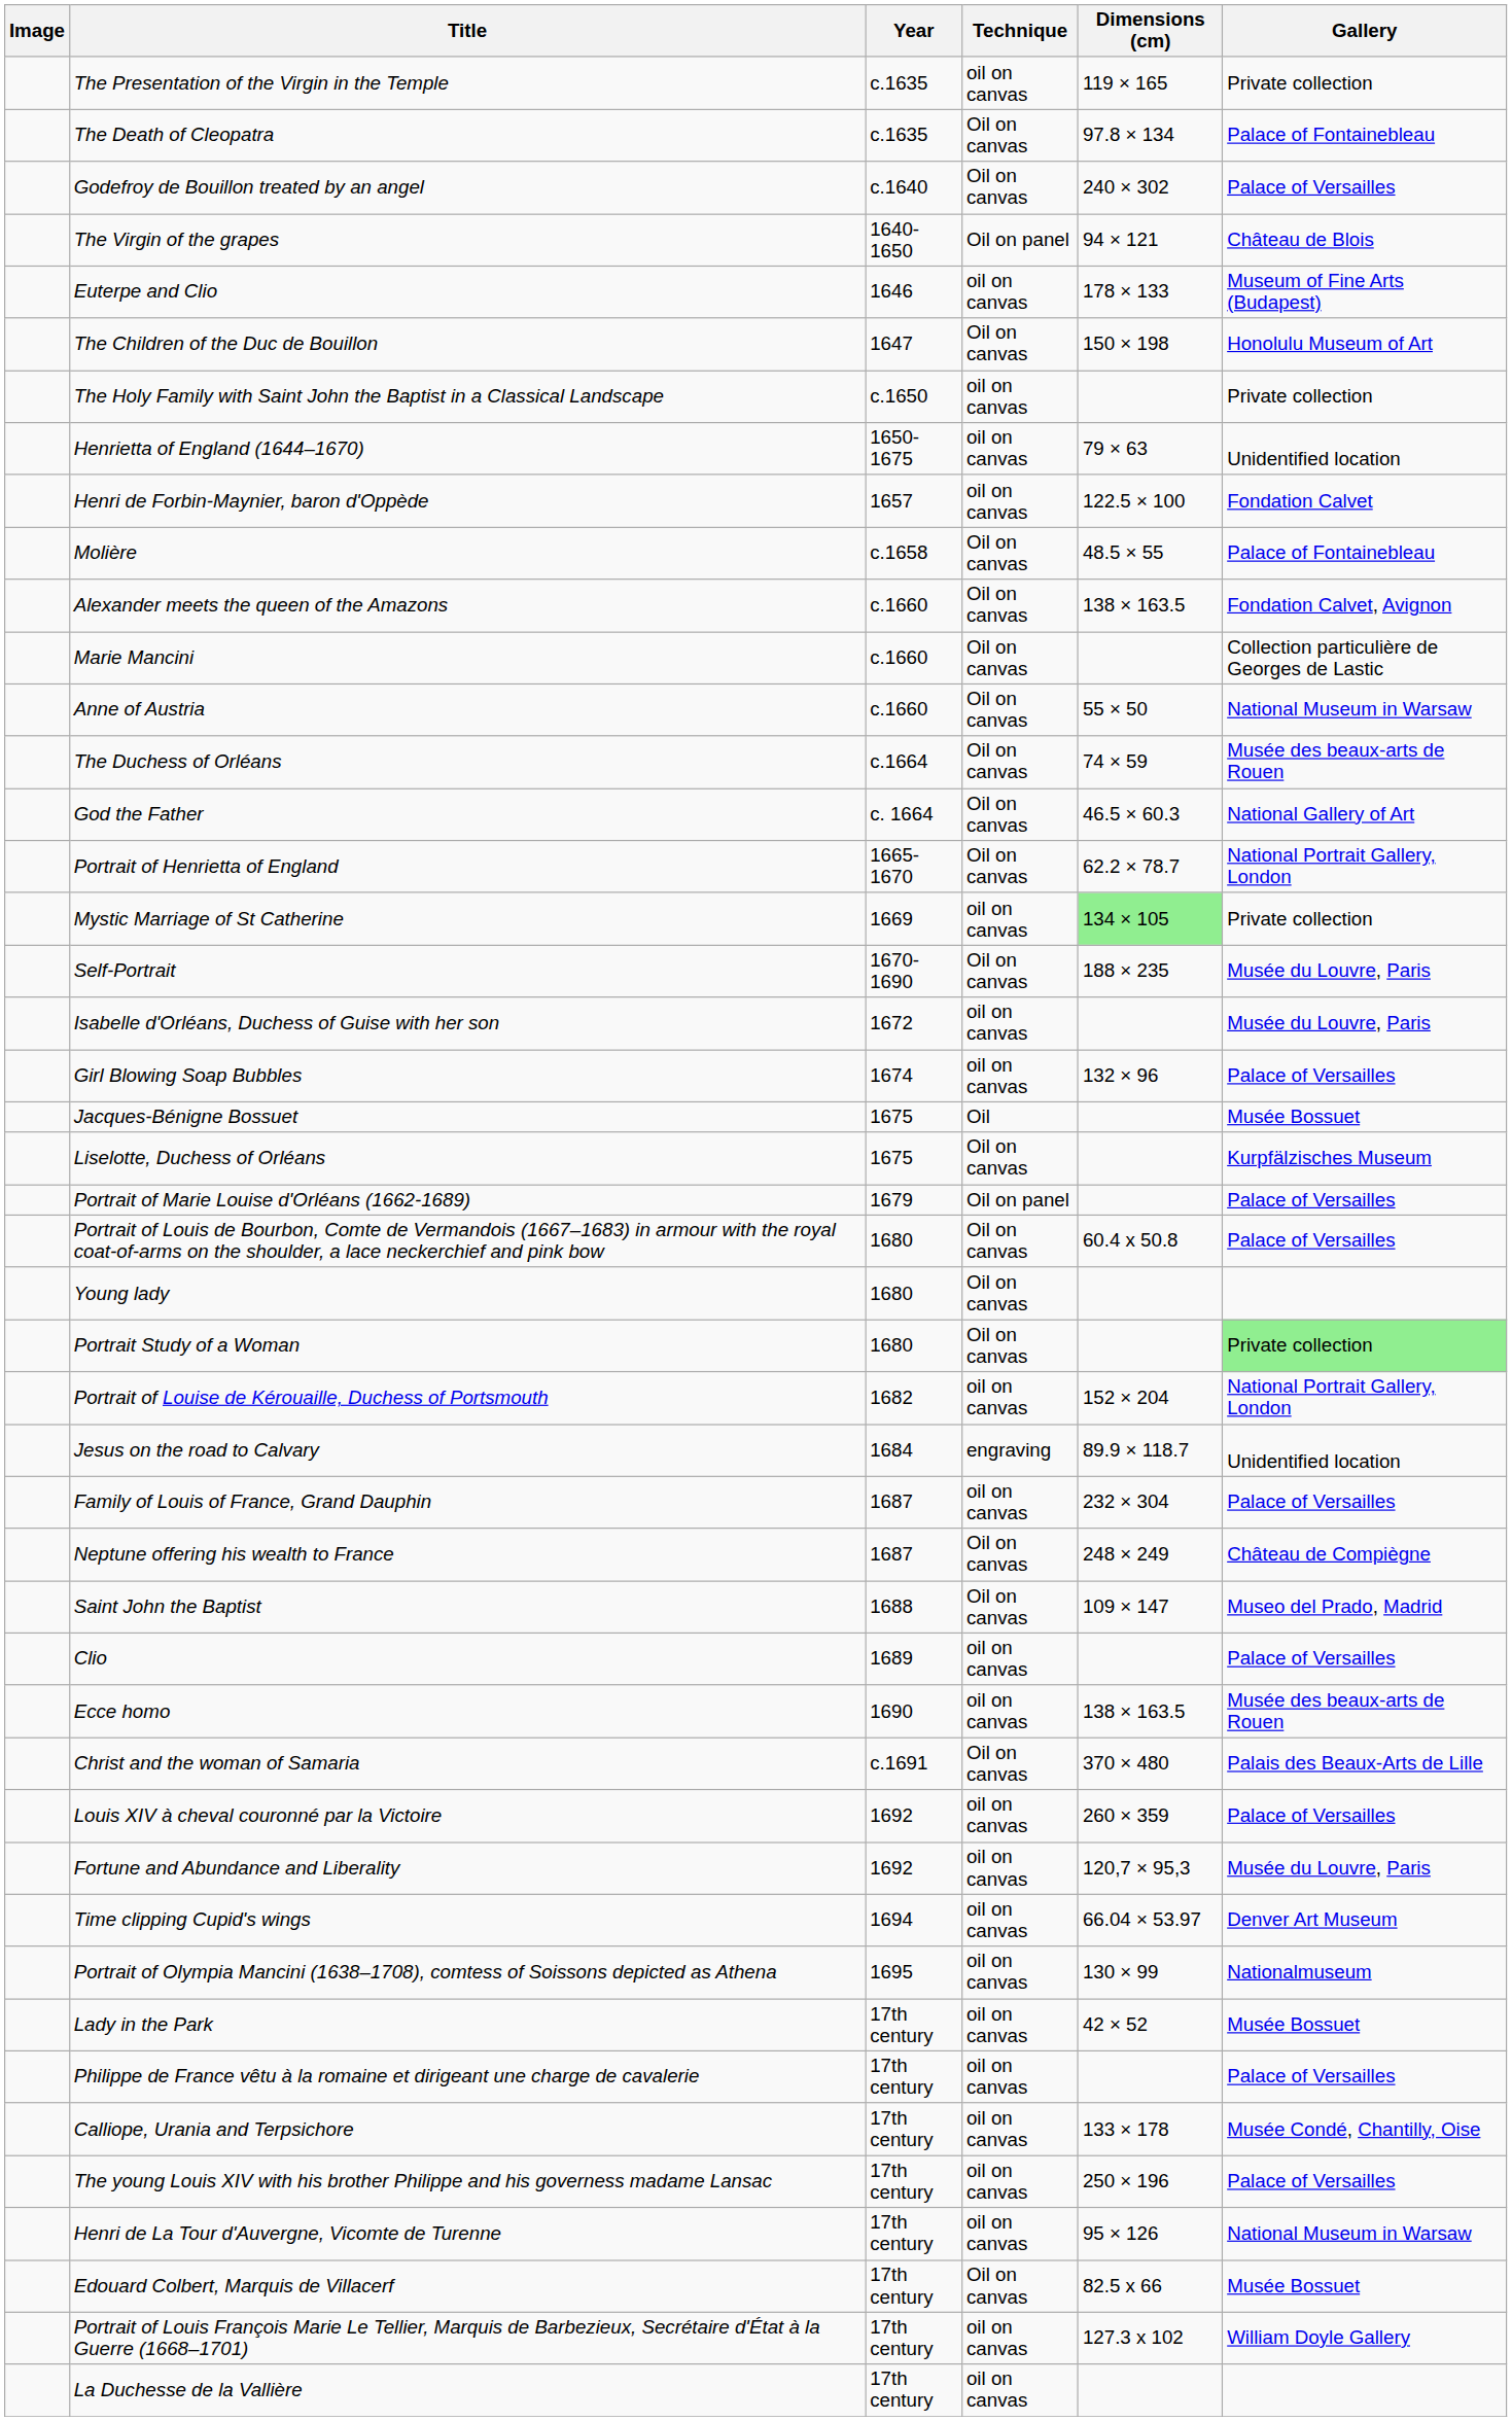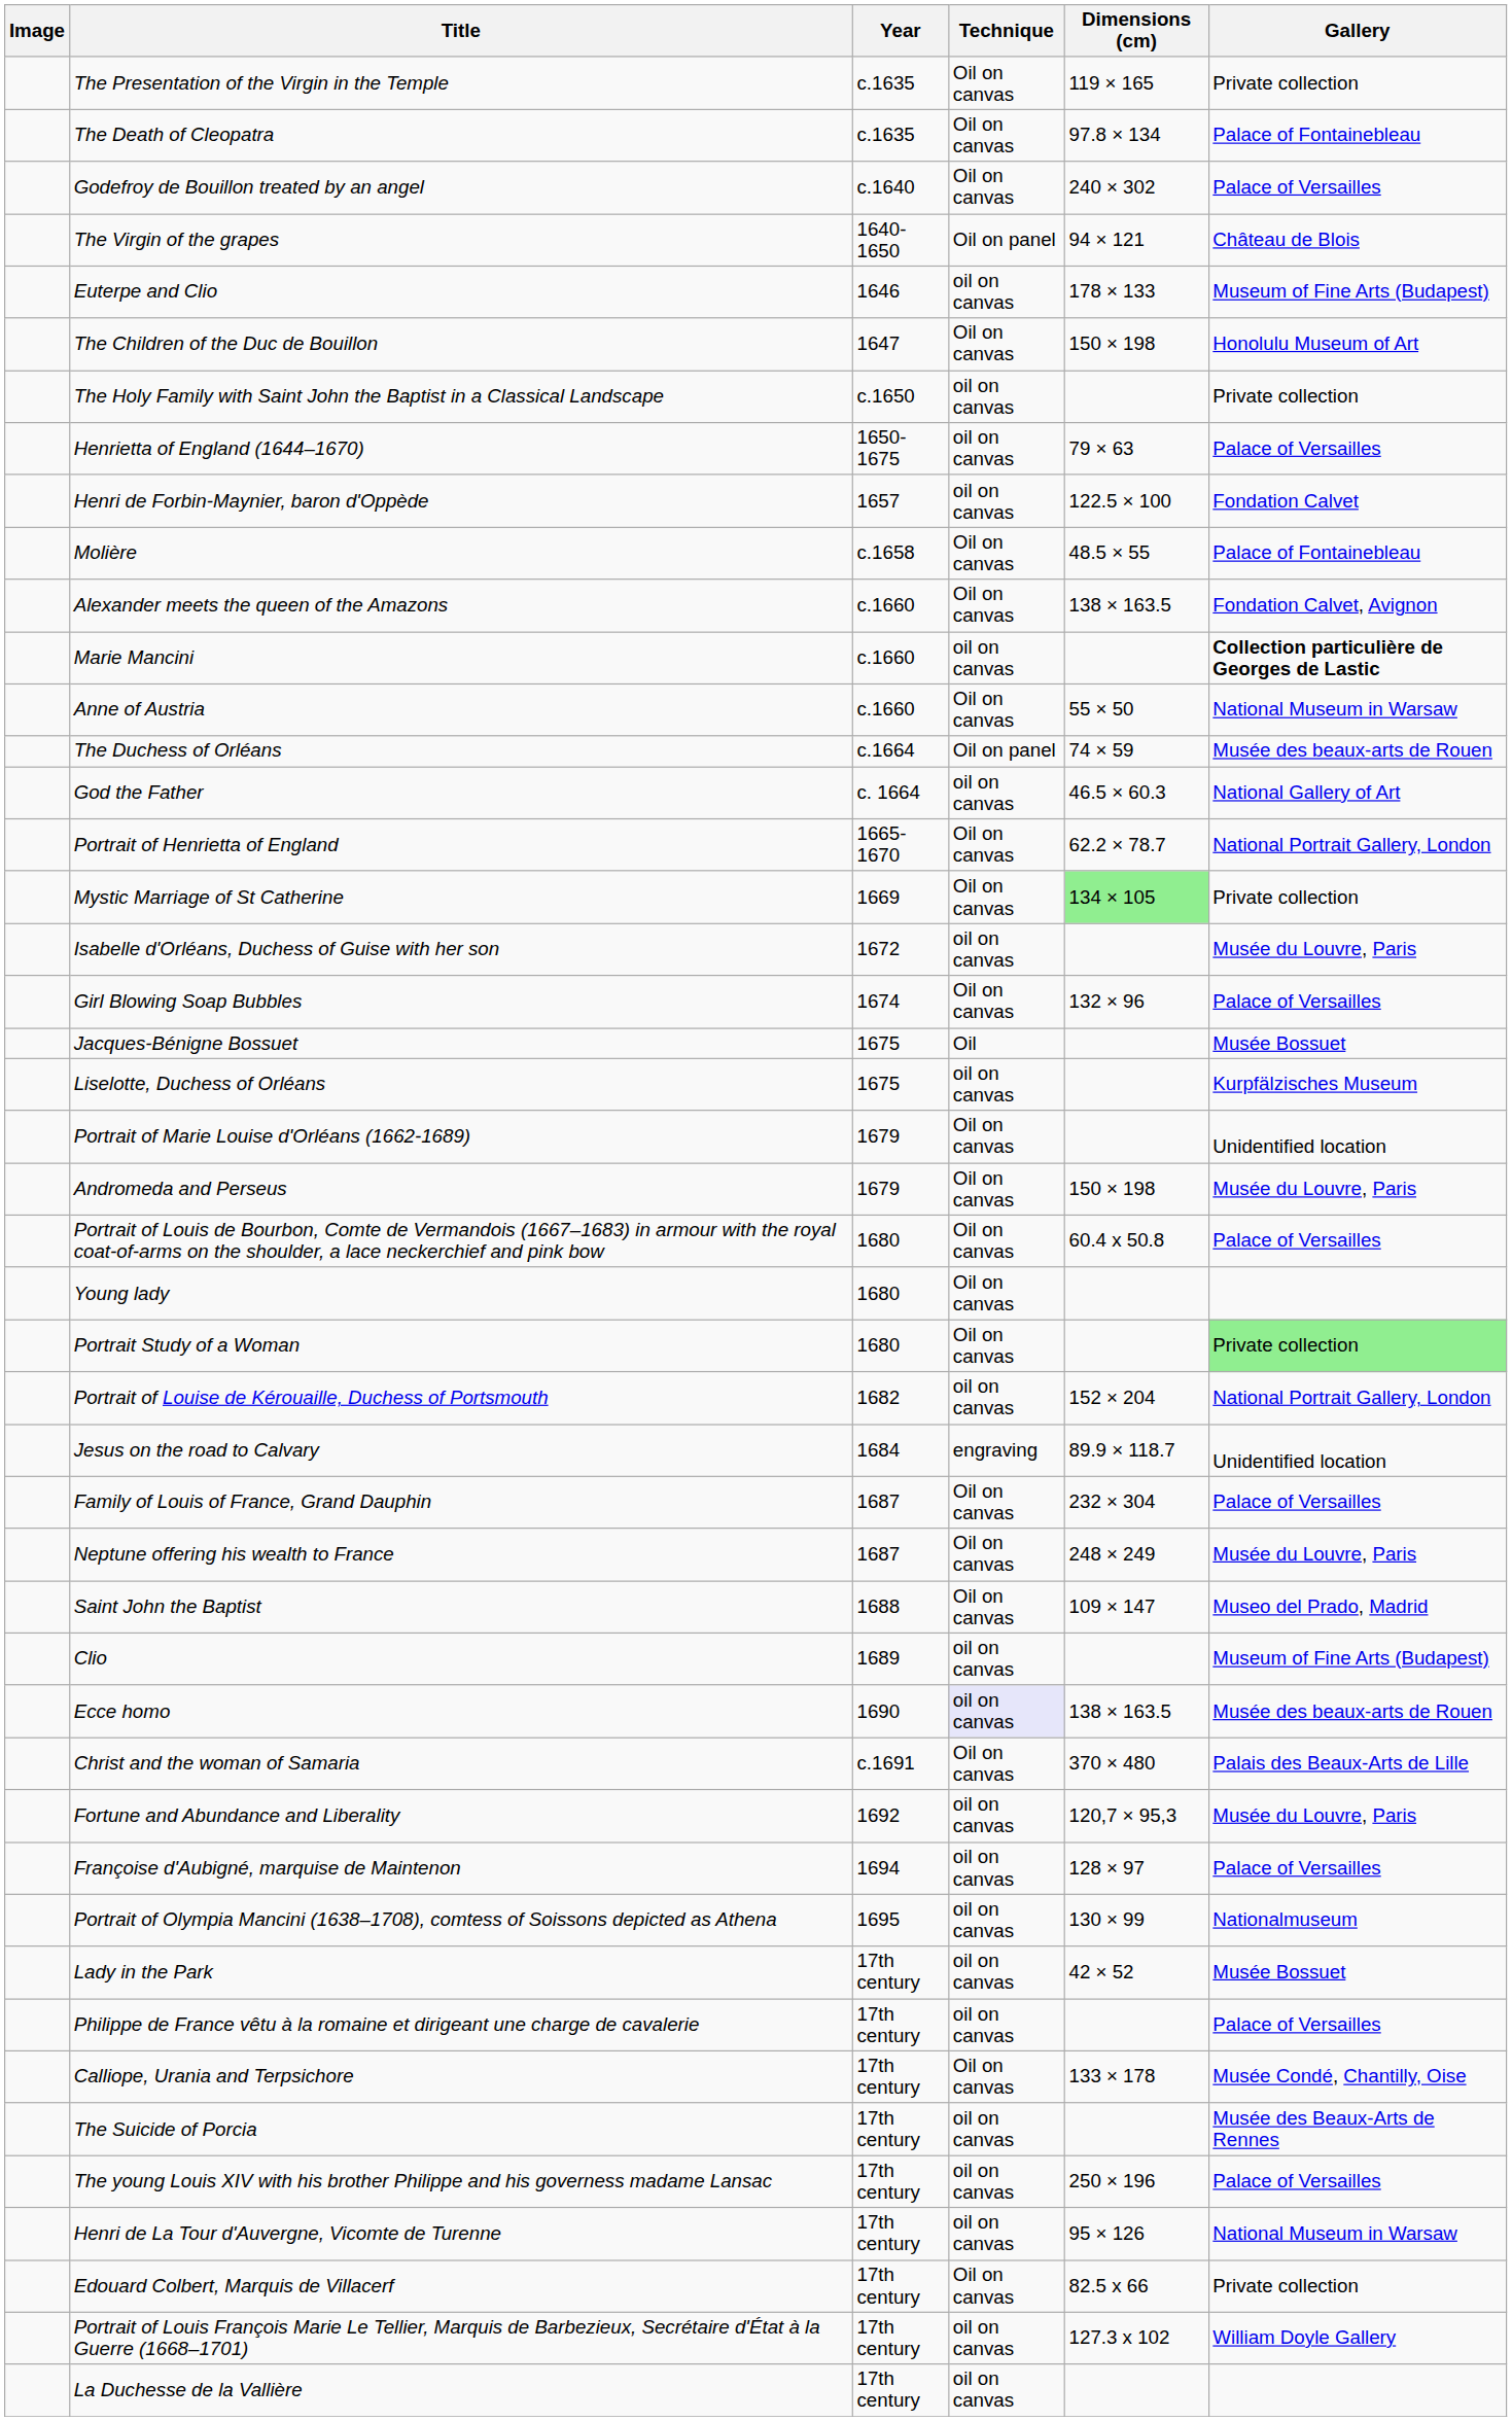 <table class="wikitable sortable">
 <tr>
 <th class="unsortable">Image</th>
 <th>Title</th>
 <th>Year</th>
 <th>Technique</th>
 <th>Dimensions (cm)</th>
 <th>Gallery</th>
 </tr>
 <tr>
 <td></td>
 <td><em>The Presentation of the Virgin in the Temple</em></td>
 <td>c.1635</td>
-<td>oil on canvas</td>
+<td>Oil on canvas</td>
 <td>119 × 165</td>
 <td>Private collection</td>
 </tr>
 <tr>
 <td></td>
 <td><em>The Death of Cleopatra</em></td>
 <td>c.1635</td>
 <td>Oil on canvas</td>
 <td>97.8 × 134</td>
 <td><a href='#'>Palace of Fontainebleau</a></td>
 </tr>
 <tr>
 <td></td>
 <td><em>Godefroy de Bouillon treated by an angel</em></td>
 <td>c.1640</td>
 <td>Oil on canvas</td>
 <td>240 × 302</td>
 <td><a href='#'>Palace of Versailles</a></td>
 </tr>
 <tr>
 <td></td>
 <td><em>The Virgin of the grapes</em></td>
 <td>1640-1650</td>
 <td>Oil on panel</td>
 <td>94 × 121</td>
 <td><a href='#'>Château de Blois</a></td>
 </tr>
 <tr>
 <td></td>
 <td><em>Euterpe and Clio</em></td>
 <td>1646</td>
 <td>oil on canvas</td>
 <td>178 × 133</td>
 <td><a href='#'>Museum of Fine Arts (Budapest)</a></td>
 </tr>
 <tr>
 <td></td>
 <td><em>The Children of the Duc de Bouillon</em></td>
 <td>1647</td>
 <td>Oil on canvas</td>
 <td>150 × 198</td>
 <td><a href='#'>Honolulu Museum of Art</a></td>
 </tr>
 <tr>
 <td></td>
 <td><em>The Holy Family with Saint John the Baptist in a Classical Landscape</em></td>
 <td>c.1650</td>
 <td>oil on canvas</td>
 <td></td>
 <td>Private collection</td>
 </tr>
 <tr>
 <td></td>
 <td><em>Henrietta of England (1644–1670)</em></td>
 <td>1650-1675</td>
 <td>oil on canvas</td>
 <td>79 × 63</td>
-<td><br>Unidentified location</td>
+<td><a href='#'>Palace of Versailles</a></td>
 </tr>
 <tr>
 <td></td>
 <td><em>Henri de Forbin-Maynier, baron d'Oppède</em></td>
 <td>1657</td>
 <td>oil on canvas</td>
 <td>122.5 × 100</td>
 <td><a href='#'>Fondation Calvet</a></td>
 </tr>
 <tr>
 <td></td>
 <td><em>Molière</em></td>
 <td>c.1658</td>
 <td>Oil on canvas</td>
 <td>48.5 × 55</td>
 <td><a href='#'>Palace of Fontainebleau</a></td>
 </tr>
 <tr>
 <td></td>
 <td><em>Alexander meets the queen of the Amazons</em></td>
 <td>c.1660</td>
 <td>Oil on canvas</td>
 <td>138 × 163.5</td>
 <td><a href='#'>Fondation Calvet</a>, <a href='#'>Avignon</a></td>
 </tr>
 <tr>
 <td></td>
 <td><em>Marie Mancini</em></td>
 <td>c.1660</td>
-<td>Oil on canvas</td>
+<td>oil on canvas</td>
 <td></td>
-<td>Collection particulière de Georges de Lastic</td>
+<td><strong>Collection particulière de Georges de Lastic</strong></td>
 </tr>
 <tr>
 <td></td>
 <td><em>Anne of Austria</em></td>
 <td>c.1660</td>
 <td>Oil on canvas</td>
 <td>55 × 50</td>
 <td><a href='#'>National Museum in Warsaw</a></td>
 </tr>
 <tr>
 <td></td>
 <td><em>The Duchess of Orléans</em></td>
 <td>c.1664</td>
-<td>Oil on canvas</td>
+<td>Oil on panel</td>
 <td>74 × 59</td>
 <td><a href='#'>Musée des beaux-arts de Rouen</a></td>
 </tr>
 <tr>
 <td></td>
 <td><em>God the Father</em></td>
 <td>c. 1664</td>
-<td>Oil on canvas</td>
+<td>oil on canvas</td>
 <td>46.5 × 60.3</td>
 <td><a href='#'>National Gallery of Art</a></td>
 </tr>
 <tr>
 <td></td>
 <td><em>Portrait of Henrietta of England</em></td>
 <td>1665-1670</td>
 <td>Oil on canvas</td>
 <td>62.2 × 78.7</td>
 <td><a href='#'>National Portrait Gallery, London</a></td>
 </tr>
 <tr>
 <td></td>
 <td><em>Mystic Marriage of St Catherine</em></td>
 <td>1669</td>
-<td>oil on canvas</td>
+<td>Oil on canvas</td>
 <td style="background: lightgreen;">134 × 105</td>
 <td>Private collection</td>
-</tr>
-<tr>
-<td></td>
-<td><em>Self-Portrait</em></td>
-<td>1670-1690</td>
-<td>Oil on canvas</td>
-<td>188 × 235</td>
-<td><a href='#'>Musée du Louvre</a>, <a href='#'>Paris</a></td>
 </tr>
 <tr>
 <td></td>
 <td><em>Isabelle d'Orléans, Duchess of Guise with her son</em></td>
 <td>1672</td>
 <td>oil on canvas</td>
 <td></td>
 <td><a href='#'>Musée du Louvre</a>, <a href='#'>Paris</a></td>
 </tr>
 <tr>
 <td></td>
 <td><em>Girl Blowing Soap Bubbles</em></td>
 <td>1674</td>
-<td>oil on canvas</td>
+<td>Oil on canvas</td>
 <td>132 × 96</td>
 <td><a href='#'>Palace of Versailles</a></td>
 </tr>
 <tr>
 <td></td>
 <td><em>Jacques-Bénigne Bossuet</em></td>
 <td>1675</td>
 <td>Oil</td>
 <td></td>
 <td><a href='#'>Musée Bossuet</a></td>
 </tr>
 <tr>
 <td></td>
 <td><em>Liselotte, Duchess of Orléans</em></td>
 <td>1675</td>
-<td>Oil on canvas</td>
+<td>oil on canvas</td>
 <td></td>
 <td><a href='#'>Kurpfälzisches Museum</a></td>
 </tr>
 <tr>
 <td></td>
 <td><em>Portrait of Marie Louise d'Orléans (1662-1689)</em></td>
 <td>1679</td>
-<td>Oil on panel</td>
+<td>Oil on canvas</td>
 <td></td>
-<td><a href='#'>Palace of Versailles</a></td>
+<td><br>Unidentified location</td>
+</tr>
+<tr>
+<td></td>
+<td><em>Andromeda and Perseus</em></td>
+<td>1679</td>
+<td>Oil on canvas</td>
+<td>150 × 198</td>
+<td><a href='#'>Musée du Louvre</a>, <a href='#'>Paris</a></td>
 </tr>
 <tr>
 <td></td>
 <td><em>Portrait of Louis de Bourbon, Comte de Vermandois (1667–1683) in armour with the royal coat-of-arms on the shoulder, a lace neckerchief and pink bow</em></td>
 <td>1680</td>
 <td>Oil on canvas</td>
 <td>60.4 x 50.8</td>
 <td><a href='#'>Palace of Versailles</a></td>
 </tr>
 <tr>
 <td></td>
 <td><em>Young lady</em></td>
 <td>1680</td>
 <td>Oil on canvas</td>
 <td></td>
 <td></td>
 </tr>
 <tr>
 <td></td>
 <td><em>Portrait Study of a Woman</em></td>
 <td>1680</td>
 <td>Oil on canvas</td>
 <td></td>
 <td style="background: lightgreen;">Private collection</td>
 </tr>
 <tr>
 <td></td>
 <td><em>Portrait of <a href='#'>Louise de Kérouaille, Duchess of Portsmouth</a></em></td>
 <td>1682</td>
 <td>oil on canvas</td>
 <td>152 × 204</td>
 <td><a href='#'>National Portrait Gallery, London</a></td>
 </tr>
 <tr>
 <td></td>
 <td><em>Jesus on the road to Calvary</em></td>
 <td>1684</td>
 <td>engraving</td>
 <td>89.9 × 118.7</td>
 <td><br>Unidentified location</td>
 </tr>
 <tr>
 <td></td>
 <td><em>Family of Louis of France, Grand Dauphin</em></td>
 <td>1687</td>
-<td>oil on canvas</td>
+<td>Oil on canvas</td>
 <td>232 × 304</td>
 <td><a href='#'>Palace of Versailles</a></td>
 </tr>
 <tr>
 <td></td>
 <td><em>Neptune offering his wealth to France</em></td>
 <td>1687</td>
 <td>Oil on canvas</td>
 <td>248 × 249</td>
-<td><a href='#'>Château de Compiègne</a></td>
+<td><a href='#'>Musée du Louvre</a>, <a href='#'>Paris</a></td>
 </tr>
 <tr>
 <td></td>
 <td><em>Saint John the Baptist</em></td>
 <td>1688</td>
 <td>Oil on canvas</td>
 <td>109 × 147</td>
 <td><a href='#'>Museo del Prado</a>, <a href='#'>Madrid</a></td>
 </tr>
 <tr>
 <td></td>
 <td><em>Clio</em></td>
 <td>1689</td>
 <td>oil on canvas</td>
 <td></td>
-<td><a href='#'>Palace of Versailles</a></td>
+<td><a href='#'>Museum of Fine Arts (Budapest)</a></td>
 </tr>
 <tr>
 <td></td>
 <td><em>Ecce homo</em></td>
 <td>1690</td>
-<td>oil on canvas</td>
+<td style="background: lavender;">oil on canvas</td>
 <td>138 × 163.5</td>
 <td><a href='#'>Musée des beaux-arts de Rouen</a></td>
 </tr>
 <tr>
 <td></td>
 <td><em>Christ and the woman of Samaria</em></td>
 <td>c.1691</td>
 <td>Oil on canvas</td>
 <td>370 × 480</td>
 <td><a href='#'>Palais des Beaux-Arts de Lille</a></td>
 </tr>
 <tr>
 <td></td>
-<td><em>Louis XIV à cheval couronné par la Victoire</em></td>
-<td>1692</td>
-<td>oil on canvas</td>
-<td>260 × 359</td>
-<td><a href='#'>Palace of Versailles</a></td>
-</tr>
-<tr>
-<td></td>
 <td><em>Fortune and Abundance and Liberality</em></td>
 <td>1692</td>
 <td>oil on canvas</td>
 <td>120,7 × 95,3</td>
 <td><a href='#'>Musée du Louvre</a>, <a href='#'>Paris</a></td>
 </tr>
 <tr>
 <td></td>
-<td><em>Time clipping Cupid's wings</em></td>
+<td><em>Françoise d'Aubigné, marquise de Maintenon</em></td>
 <td>1694</td>
 <td>oil on canvas</td>
-<td>66.04 × 53.97</td>
-<td><a href='#'>Denver Art Museum</a></td>
+<td>128 × 97</td>
+<td><a href='#'>Palace of Versailles</a></td>
 </tr>
 <tr>
 <td></td>
 <td><em>Portrait of Olympia Mancini (1638–1708), comtess of Soissons depicted as Athena</em></td>
 <td>1695</td>
 <td>oil on canvas</td>
 <td>130 × 99</td>
 <td><a href='#'>Nationalmuseum</a></td>
 </tr>
 <tr>
 <td></td>
 <td><em>Lady in the Park</em></td>
 <td>17th century</td>
 <td>oil on canvas</td>
 <td>42 × 52</td>
 <td><a href='#'>Musée Bossuet</a></td>
 </tr>
 <tr>
 <td></td>
 <td><em>Philippe de France vêtu à la romaine et dirigeant une charge de cavalerie</em></td>
 <td>17th century</td>
 <td>oil on canvas</td>
 <td></td>
 <td><a href='#'>Palace of Versailles</a></td>
 </tr>
 <tr>
 <td></td>
 <td><em>Calliope, Urania and Terpsichore</em></td>
 <td>17th century</td>
-<td>oil on canvas</td>
+<td>Oil on canvas</td>
 <td>133 × 178</td>
 <td><a href='#'>Musée Condé</a>, <a href='#'>Chantilly, Oise</a></td>
+</tr>
+<tr>
+<td></td>
+<td><em>The Suicide of Porcia</em></td>
+<td>17th century</td>
+<td>oil on canvas</td>
+<td></td>
+<td><a href='#'>Musée des Beaux-Arts de Rennes</a></td>
 </tr>
 <tr>
 <td></td>
 <td><em>The young Louis XIV with his brother Philippe and his governess madame Lansac</em></td>
 <td>17th century</td>
 <td>oil on canvas</td>
 <td>250 × 196</td>
 <td><a href='#'>Palace of Versailles</a></td>
 </tr>
 <tr>
 <td></td>
 <td><em>Henri de La Tour d'Auvergne, Vicomte de Turenne</em></td>
 <td>17th century</td>
 <td>oil on canvas</td>
 <td>95 × 126</td>
 <td><a href='#'>National Museum in Warsaw</a></td>
 </tr>
 <tr>
 <td></td>
 <td><em>Edouard Colbert, Marquis de Villacerf</em></td>
 <td>17th century</td>
 <td>Oil on canvas</td>
 <td>82.5 x 66</td>
-<td><a href='#'>Musée Bossuet</a></td>
+<td>Private collection</td>
 </tr>
 <tr>
 <td></td>
 <td><em>Portrait of Louis François Marie Le Tellier, Marquis de Barbezieux, Secrétaire d'État à la Guerre (1668–1701)</em></td>
 <td>17th century</td>
 <td>oil on canvas</td>
 <td>127.3 x 102</td>
 <td><a href='#'>William Doyle Gallery</a></td>
 </tr>
 <tr>
 <td></td>
 <td><em>La Duchesse de la Vallière</em></td>
 <td>17th century</td>
 <td>oil on canvas</td>
 <td></td>
 <td></td>
 </tr>
 <tr>
 </tr>
 </table>
